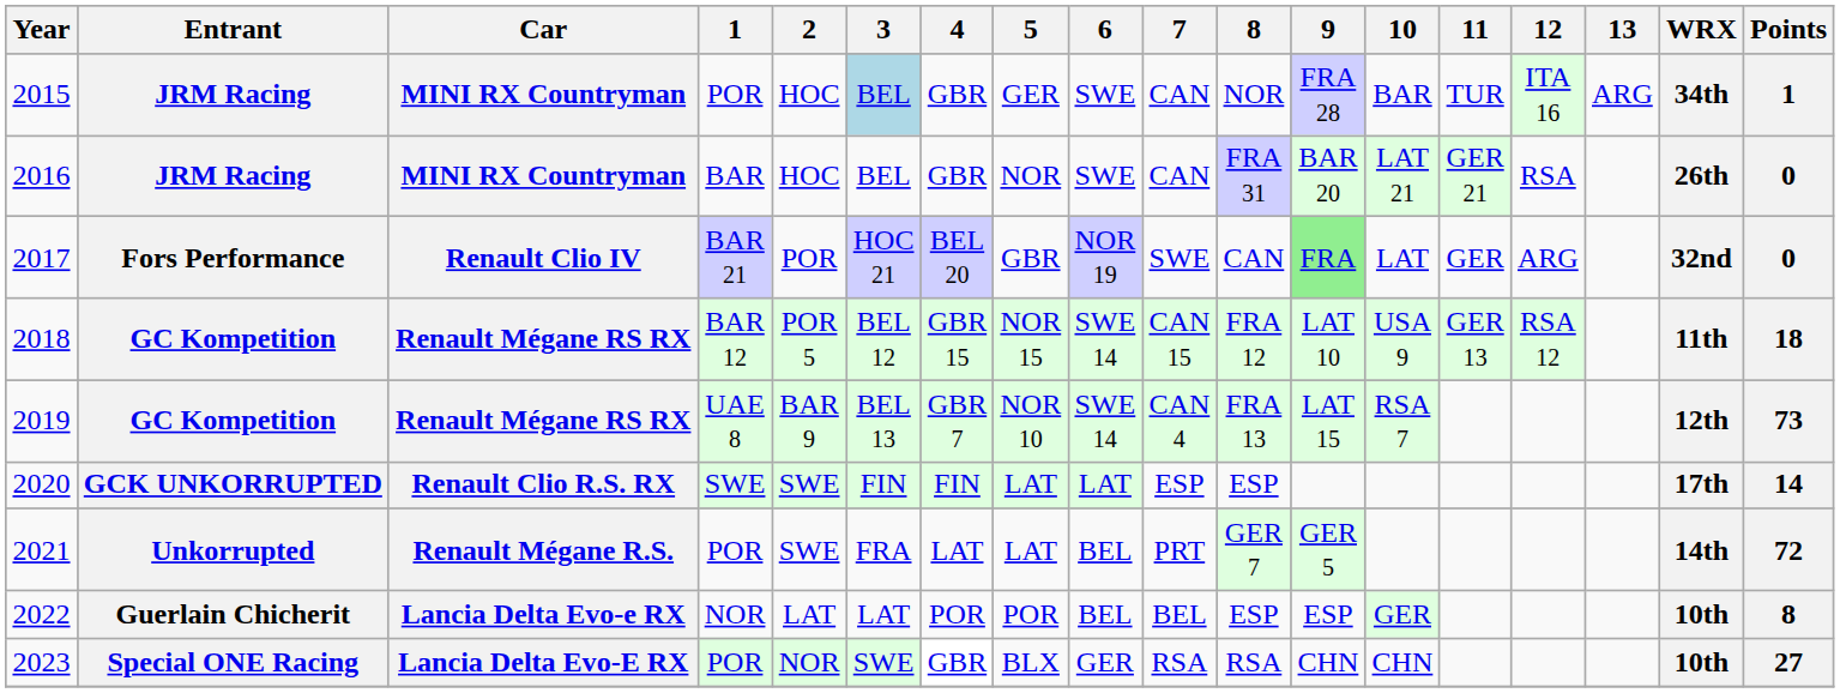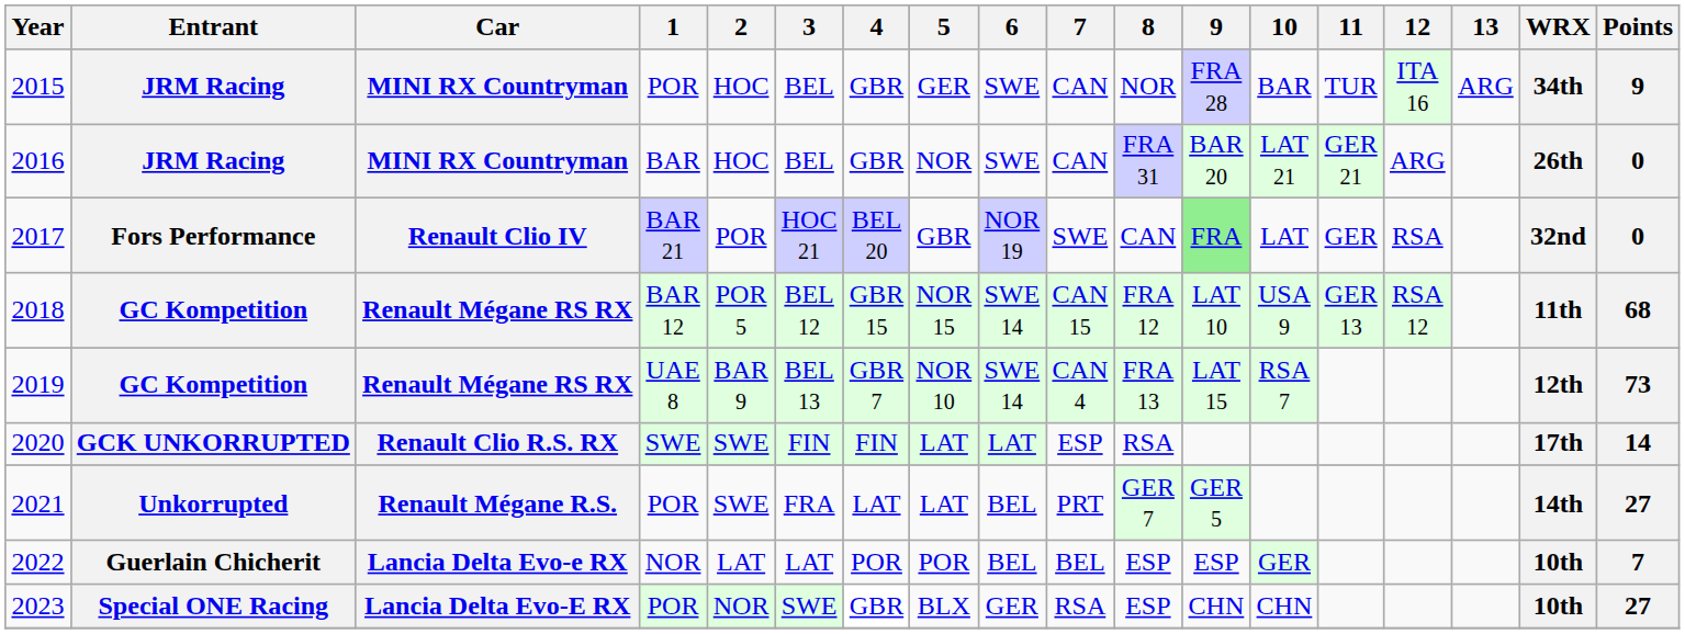 <table class="wikitable" border="1" style="text-align:center; font-size:90%;">
 <tr valign="top">
 <th>Year</th>
 <th>Entrant</th>
 <th>Car</th>
 <th>1</th>
 <th>2</th>
 <th>3</th>
 <th>4</th>
 <th>5</th>
 <th>6</th>
 <th>7</th>
 <th>8</th>
 <th>9</th>
 <th>10</th>
 <th>11</th>
 <th>12</th>
 <th>13</th>
 <th>WRX</th>
 <th>Points</th>
 </tr>
 <tr>
 <td><a href='#'>2015</a></td>
 <th><a href='#'>JRM Racing</a></th>
 <th><a href='#'>MINI RX Countryman</a></th>
 <td><a href='#'>POR</a></td>
 <td><a href='#'>HOC</a></td>
-<td style="background: lightblue;"><a href='#'>BEL</a></td>
+<td><a href='#'>BEL</a></td>
 <td><a href='#'>GBR</a></td>
 <td><a href='#'>GER</a></td>
 <td><a href='#'>SWE</a></td>
 <td><a href='#'>CAN</a></td>
 <td><a href='#'>NOR</a></td>
 <td style="background:#CFCFFF;"><a href='#'>FRA</a><br><small>28</small></td>
 <td><a href='#'>BAR</a></td>
 <td><a href='#'>TUR</a></td>
 <td style="background:#DFFFDF;"><a href='#'>ITA</a><br><small>16</small></td>
 <td><a href='#'>ARG</a></td>
 <th>34th</th>
-<th>1</th>
+<th>9</th>
 </tr>
 <tr>
 <td><a href='#'>2016</a></td>
 <th><a href='#'>JRM Racing</a></th>
 <th><a href='#'>MINI RX Countryman</a></th>
 <td><a href='#'>BAR</a></td>
 <td><a href='#'>HOC</a></td>
 <td><a href='#'>BEL</a></td>
 <td><a href='#'>GBR</a></td>
 <td><a href='#'>NOR</a></td>
 <td><a href='#'>SWE</a></td>
 <td><a href='#'>CAN</a></td>
 <td style="background:#CFCFFF;"><a href='#'>FRA</a><br><small>31</small></td>
 <td style="background:#DFFFDF;"><a href='#'>BAR</a><br><small>20</small></td>
 <td style="background:#DFFFDF;"><a href='#'>LAT</a><br><small>21</small></td>
 <td style="background:#DFFFDF;"><a href='#'>GER</a><br><small>21</small></td>
-<td><a href='#'>RSA</a></td>
+<td><a href='#'>ARG</a></td>
 <td></td>
 <th>26th</th>
 <th>0</th>
 </tr>
 <tr>
 <td><a href='#'>2017</a></td>
 <th>Fors Performance</th>
 <th><a href='#'>Renault Clio IV</a></th>
 <td style="background:#CFCFFF;"><a href='#'>BAR</a><br><small>21</small></td>
 <td><a href='#'>POR</a></td>
 <td style="background:#CFCFFF;"><a href='#'>HOC</a><br><small>21</small></td>
 <td style="background:#CFCFFF;"><a href='#'>BEL</a><br><small>20</small></td>
 <td><a href='#'>GBR</a></td>
 <td style="background:#CFCFFF;"><a href='#'>NOR</a><br><small>19</small></td>
 <td><a href='#'>SWE</a></td>
 <td><a href='#'>CAN</a></td>
 <td style="background: lightgreen;"><a href='#'>FRA</a></td>
 <td><a href='#'>LAT</a></td>
 <td><a href='#'>GER</a></td>
-<td><a href='#'>ARG</a></td>
+<td><a href='#'>RSA</a></td>
 <td></td>
 <th>32nd</th>
 <th>0</th>
 </tr>
 <tr>
 <td><a href='#'>2018</a></td>
 <th><a href='#'>GC Kompetition</a></th>
 <th><a href='#'>Renault Mégane RS RX</a></th>
 <td style="background:#DFFFDF;"><a href='#'>BAR</a><br><small>12</small></td>
 <td style="background:#DFFFDF;"><a href='#'>POR</a><br><small>5</small></td>
 <td style="background:#DFFFDF;"><a href='#'>BEL</a><br><small>12</small></td>
 <td style="background:#DFFFDF;"><a href='#'>GBR</a><br><small>15</small></td>
 <td style="background:#DFFFDF;"><a href='#'>NOR</a><br><small>15</small></td>
 <td style="background:#DFFFDF;"><a href='#'>SWE</a><br><small>14</small></td>
 <td style="background:#DFFFDF;"><a href='#'>CAN</a><br><small>15</small></td>
 <td style="background:#DFFFDF;"><a href='#'>FRA</a><br><small>12</small></td>
 <td style="background:#DFFFDF;"><a href='#'>LAT</a><br><small>10</small></td>
 <td style="background:#DFFFDF;"><a href='#'>USA</a><br><small>9</small></td>
 <td style="background:#DFFFDF;"><a href='#'>GER</a><br><small>13</small></td>
 <td style="background:#DFFFDF;"><a href='#'>RSA</a><br><small>12</small></td>
 <td></td>
 <th>11th</th>
-<th>18</th>
+<th>68</th>
 </tr>
 <tr>
 <td><a href='#'>2019</a></td>
 <th><a href='#'>GC Kompetition</a></th>
 <th><a href='#'>Renault Mégane RS RX</a></th>
 <td style="background:#DFFFDF;"><a href='#'>UAE</a><br><small>8</small></td>
 <td style="background:#DFFFDF;"><a href='#'>BAR</a><br><small>9</small></td>
 <td style="background:#DFFFDF;"><a href='#'>BEL</a><br><small>13</small></td>
 <td style="background:#DFFFDF;"><a href='#'>GBR</a><br><small>7</small></td>
 <td style="background:#DFFFDF;"><a href='#'>NOR</a><br><small>10</small></td>
 <td style="background:#DFFFDF;"><a href='#'>SWE</a><br><small>14</small></td>
 <td style="background:#DFFFDF;"><a href='#'>CAN</a><br><small>4</small></td>
 <td style="background:#DFFFDF;"><a href='#'>FRA</a><br><small>13</small></td>
 <td style="background:#DFFFDF;"><a href='#'>LAT</a><br><small>15</small></td>
 <td style="background:#DFFFDF;"><a href='#'>RSA</a><br><small>7</small></td>
 <td></td>
 <td></td>
 <td></td>
 <th>12th</th>
 <th>73</th>
 </tr>
 <tr>
 <td><a href='#'>2020</a></td>
 <th><a href='#'>GCK UNKORRUPTED</a></th>
 <th><a href='#'>Renault Clio R.S. RX</a></th>
 <td style="background:#DFFFDF;"><a href='#'>SWE</a><br></td>
 <td style="background:#DFFFDF;"><a href='#'>SWE</a><br></td>
 <td style="background:#DFFFDF;"><a href='#'>FIN</a><br></td>
 <td style="background:#DFFFDF;"><a href='#'>FIN</a><br></td>
 <td style="background:#DFFFDF;"><a href='#'>LAT</a><br></td>
 <td style="background:#DFFFDF;"><a href='#'>LAT</a><br></td>
 <td><a href='#'>ESP</a></td>
-<td><a href='#'>ESP</a></td>
+<td><a href='#'>RSA</a></td>
 <td></td>
 <td></td>
 <td></td>
 <td></td>
 <td></td>
 <th>17th</th>
 <th>14</th>
 </tr>
 <tr>
 <td><a href='#'>2021</a></td>
 <th><a href='#'>Unkorrupted</a></th>
 <th><a href='#'>Renault Mégane R.S.</a></th>
 <td><a href='#'>POR</a></td>
 <td><a href='#'>SWE</a></td>
 <td><a href='#'>FRA</a></td>
 <td><a href='#'>LAT</a></td>
 <td><a href='#'>LAT</a></td>
 <td><a href='#'>BEL</a></td>
 <td><a href='#'>PRT</a></td>
 <td style="background:#DFFFDF;"><a href='#'>GER</a><br><small>7</small></td>
 <td style="background:#DFFFDF;"><a href='#'>GER</a><br><small>5</small></td>
 <td></td>
 <td></td>
 <td></td>
 <td></td>
 <th>14th</th>
-<th>72</th>
+<th>27</th>
 </tr>
 <tr>
 <td><a href='#'>2022</a></td>
 <th>Guerlain Chicherit</th>
 <th><a href='#'>Lancia Delta Evo-e RX</a></th>
 <td><a href='#'>NOR</a></td>
 <td><a href='#'>LAT</a></td>
 <td><a href='#'>LAT</a></td>
 <td><a href='#'>POR</a></td>
 <td><a href='#'>POR</a></td>
 <td><a href='#'>BEL</a></td>
 <td><a href='#'>BEL</a></td>
 <td><a href='#'>ESP</a></td>
 <td><a href='#'>ESP</a></td>
 <td style="background:#DFFFDF;"><a href='#'>GER</a><br></td>
 <td></td>
 <td></td>
 <td></td>
 <th>10th</th>
-<th>8</th>
+<th>7</th>
 </tr>
 <tr>
 <td><a href='#'>2023</a></td>
 <th><a href='#'>Special ONE Racing</a></th>
 <th><a href='#'>Lancia Delta Evo-E RX</a></th>
 <td style="background:#DFFFDF;"><a href='#'>POR</a><br></td>
 <td style="background:#DFFFDF;"><a href='#'>NOR</a><br></td>
 <td style="background:#DFFFDF;"><a href='#'>SWE</a><br></td>
 <td style="background:#ffffff;"><a href='#'>GBR</a><br></td>
 <td><a href='#'>BLX</a></td>
 <td><a href='#'>GER</a></td>
 <td><a href='#'>RSA</a></td>
-<td><a href='#'>RSA</a></td>
+<td><a href='#'>ESP</a></td>
 <td><a href='#'>CHN</a></td>
 <td><a href='#'>CHN</a></td>
 <td></td>
 <td></td>
 <td></td>
 <th>10th</th>
 <th>27</th>
 </tr>
 <tr>
 </tr>
 </table>
